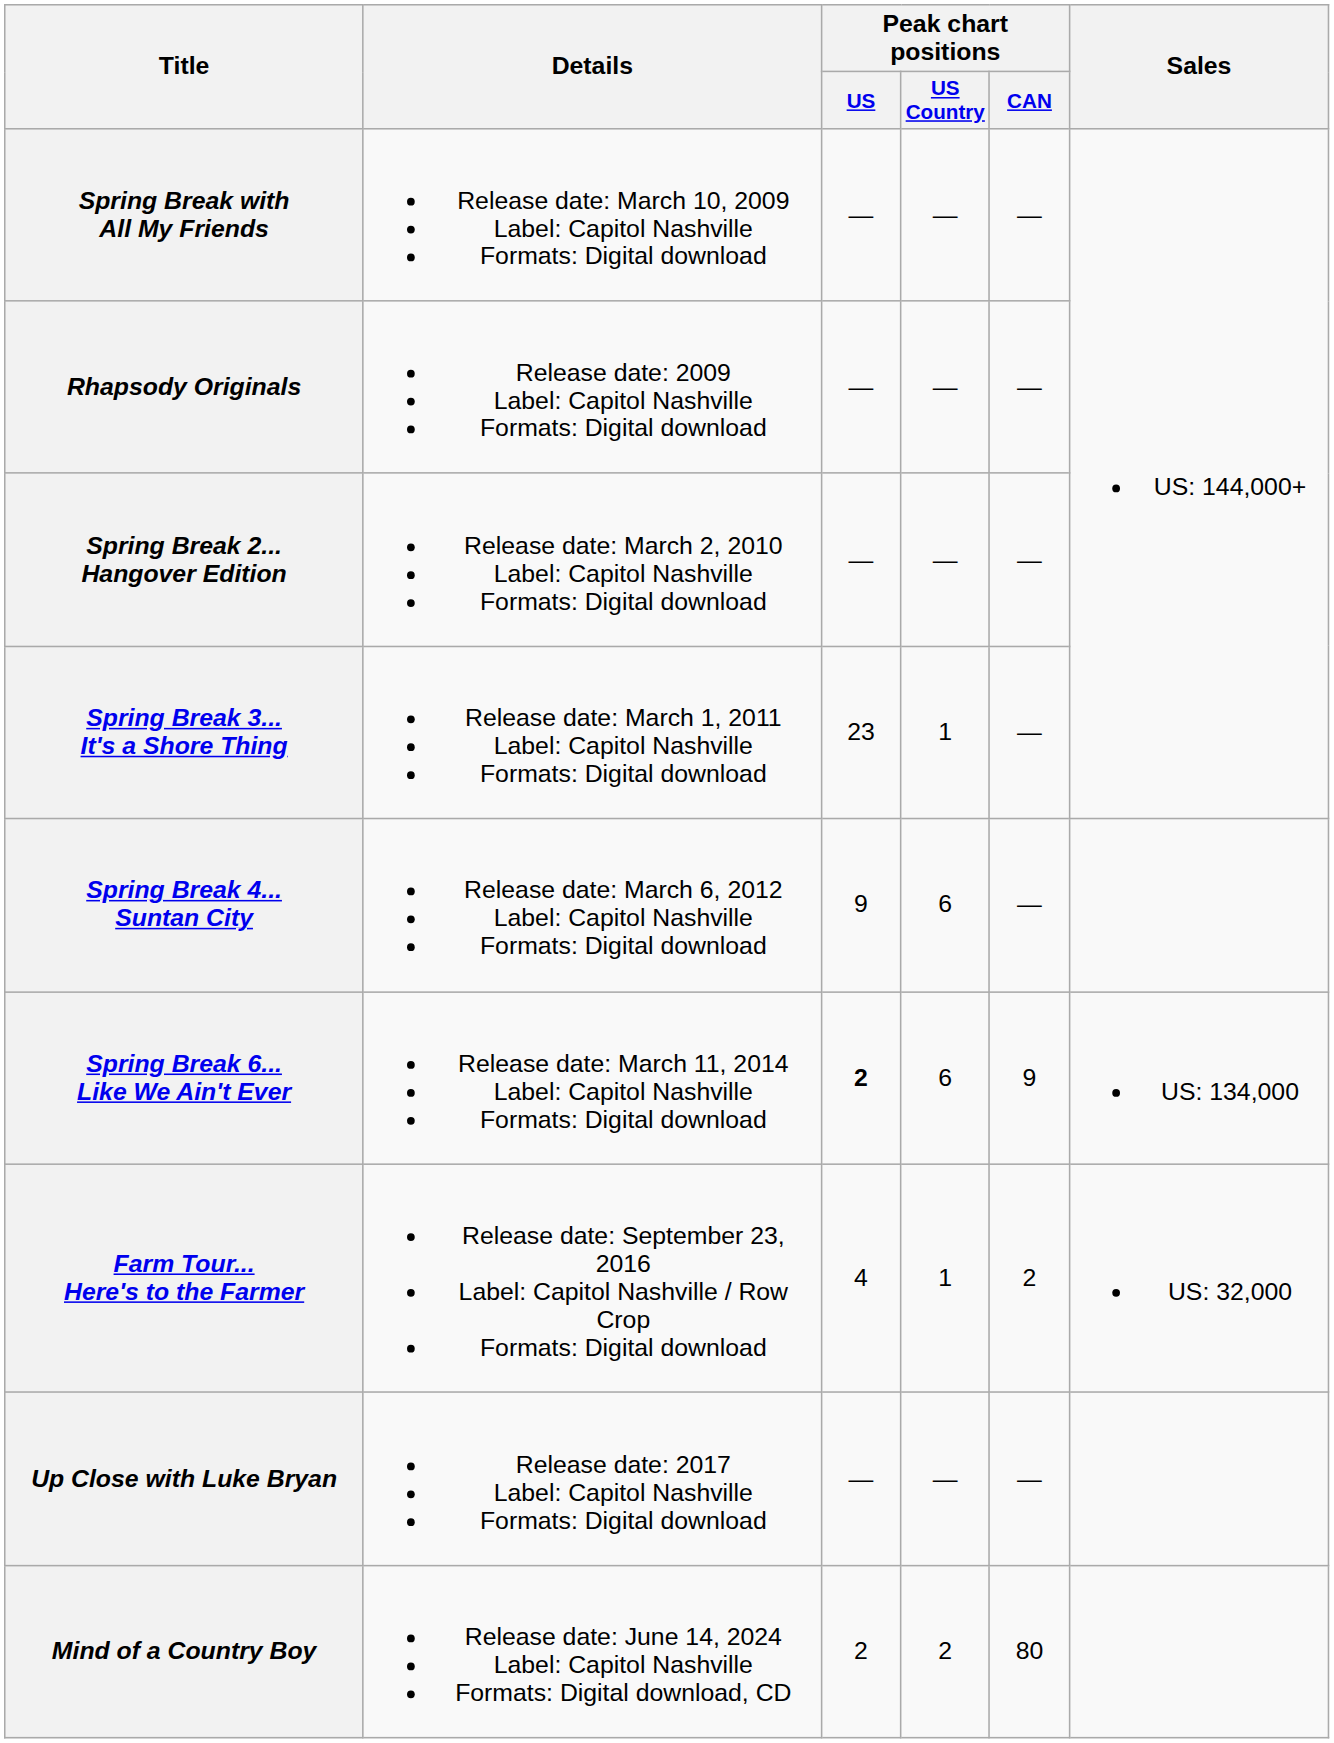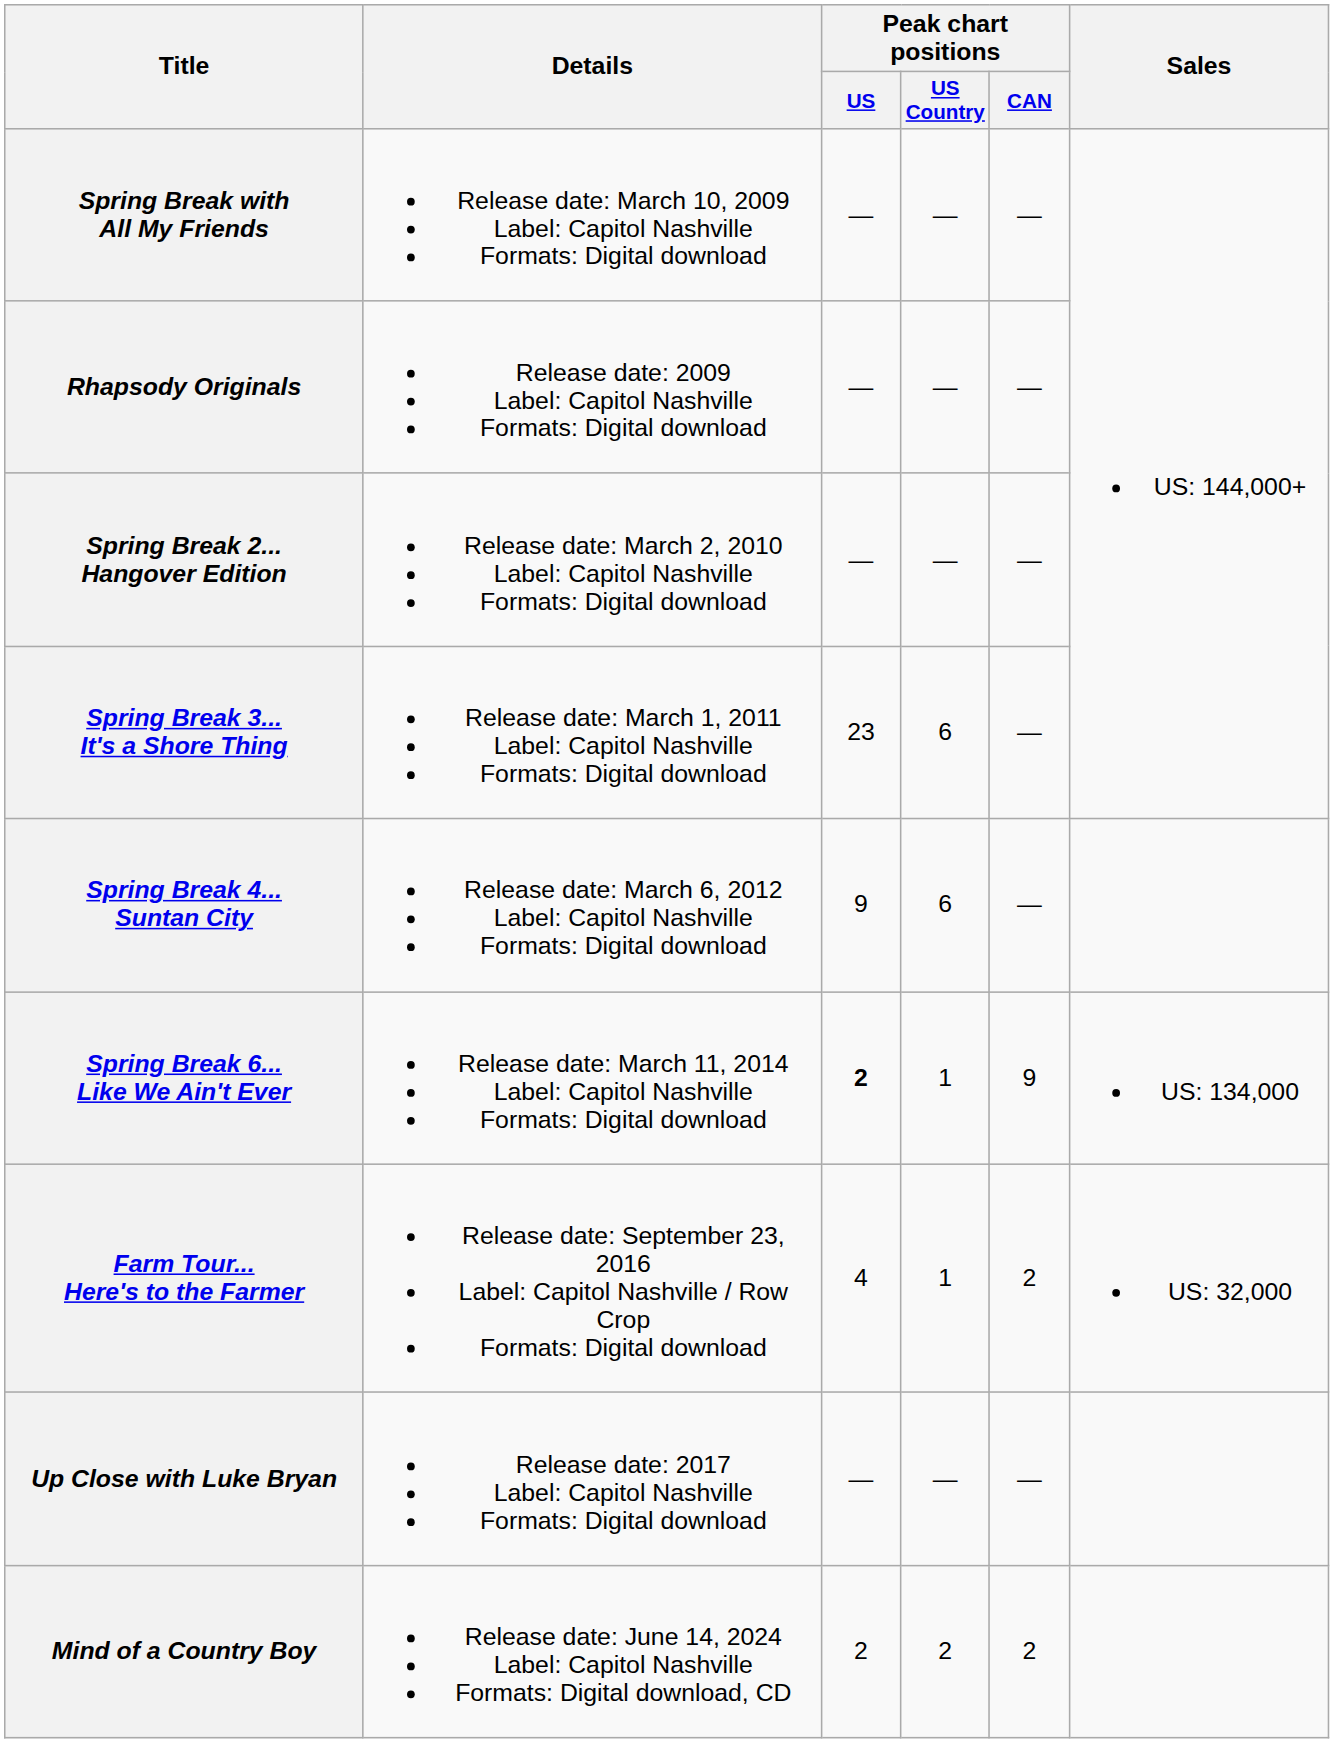 <table class="wikitable plainrowheaders" style="text-align:center;">
 <tr>
 <th scope="col" rowspan="2" style="width:14em;">Title</th>
 <th scope="col" rowspan="2" style="width:18em;">Details</th>
 <th scope="col" colspan="3">Peak chart positions</th>
 <th scope="col" rowspan="2" style="width:10em;">Sales</th>
 </tr>
 <tr style="font-size:smaller;">
 <th scope="col" style="width:45px;"><a href='#'>US</a><br></th>
 <th scope="col" style="width:45px;"><a href='#'>US Country</a><br></th>
 <th scope="col" style="width:45px;"><a href='#'>CAN</a><br></th>
 </tr>
 <tr>
 <th scope="row"><em>Spring Break with<br>All My Friends</em></th>
 <td><br><ul><li>Release date: March 10, 2009</li><li>Label: Capitol Nashville</li><li>Formats: Digital download</li></ul></td>
 <td>—</td>
 <td>—</td>
 <td>—</td>
 <td align=center rowspan=4><br><ul><li>US: 144,000+</li></ul></td>
 </tr>
 <tr>
 <th scope="row"><em>Rhapsody Originals</em></th>
 <td><br><ul><li>Release date: 2009</li><li>Label: Capitol Nashville</li><li>Formats: Digital download</li></ul></td>
 <td>—</td>
 <td>—</td>
 <td>—</td>
 </tr>
 <tr>
 <th scope="row"><em>Spring Break 2...<br>Hangover Edition</em></th>
 <td><br><ul><li>Release date: March 2, 2010</li><li>Label: Capitol Nashville</li><li>Formats: Digital download</li></ul></td>
 <td>—</td>
 <td>—</td>
 <td>—</td>
 </tr>
 <tr>
 <th scope="row"><em><a href='#'>Spring Break 3...<br>It's a Shore Thing</a></em></th>
 <td><br><ul><li>Release date: March 1, 2011</li><li>Label: Capitol Nashville</li><li>Formats: Digital download</li></ul></td>
 <td>23</td>
-<td>1</td>
+<td>6</td>
 <td>—</td>
 </tr>
 <tr>
 <th scope="row"><em><a href='#'>Spring Break 4...<br>Suntan City</a></em></th>
 <td><br><ul><li>Release date: March 6, 2012</li><li>Label: Capitol Nashville</li><li>Formats: Digital download</li></ul></td>
 <td>9</td>
 <td>6</td>
 <td>—</td>
 </tr>
 <tr>
 <th scope="row"><em><a href='#'>Spring Break 6...<br>Like We Ain't Ever</a></em></th>
 <td><br><ul><li>Release date: March 11, 2014</li><li>Label: Capitol Nashville</li><li>Formats: Digital download</li></ul></td>
 <td><strong>2</strong></td>
-<td>6</td>
+<td>1</td>
 <td>9</td>
 <td><br><ul><li>US: 134,000</li></ul></td>
 </tr>
 <tr>
 <th scope="row"><em><a href='#'>Farm Tour...<br>Here's to the Farmer</a></em></th>
 <td><br><ul><li>Release date: September 23, 2016</li><li>Label: Capitol Nashville / Row Crop</li><li>Formats: Digital download</li></ul></td>
 <td>4</td>
 <td>1</td>
 <td>2</td>
 <td><br><ul><li>US: 32,000</li></ul></td>
 </tr>
 <tr>
 <th scope="row"><em>Up Close with Luke Bryan</em></th>
 <td><br><ul><li>Release date: 2017</li><li>Label: Capitol Nashville</li><li>Formats: Digital download</li></ul></td>
 <td>—</td>
 <td>—</td>
 <td>—</td>
 <td></td>
 </tr>
 <tr>
 <th scope="row"><em>Mind of a Country Boy</em></th>
 <td><br><ul><li>Release date: June 14, 2024</li><li>Label: Capitol Nashville</li><li>Formats: Digital download, CD</li></ul></td>
 <td>2</td>
 <td>2</td>
-<td>80</td>
+<td>2</td>
 <td></td>
 </tr>
 </table>
